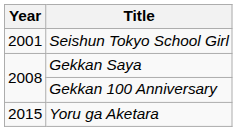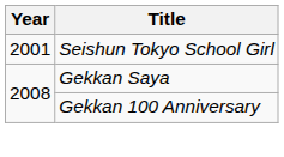 <table class="wikitable">
 <tr>
 <th>Year</th>
 <th>Title</th>
 </tr>
 <tr>
 <td>2001</td>
 <td><em>Seishun Tokyo School Girl</em></td>
 </tr>
 <tr>
 <td rowspan="2">2008</td>
 <td><em>Gekkan Saya</em></td>
 </tr>
 <tr>
 <td><em>Gekkan 100 Anniversary</em></td>
 </tr>
-<tr>
-<td>2015</td>
-<td><em>Yoru ga Aketara</em></td>
-</tr>
 </table>
